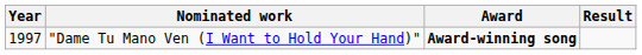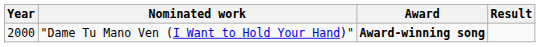 <table class="wikitable">
 <tr>
 <th>Year</th>
 <th>Nominated work</th>
 <th>Award</th>
 <th>Result</th>
 </tr>
 <tr>
-<td align=center>1997</td>
+<td align=center>2000</td>
 <td>"Dame Tu Mano Ven (<a href='#'>I Want to Hold Your Hand</a>)"</td>
 <td><strong>Award-winning song</strong></td>
 <td></td>
 </tr>
 </table>
